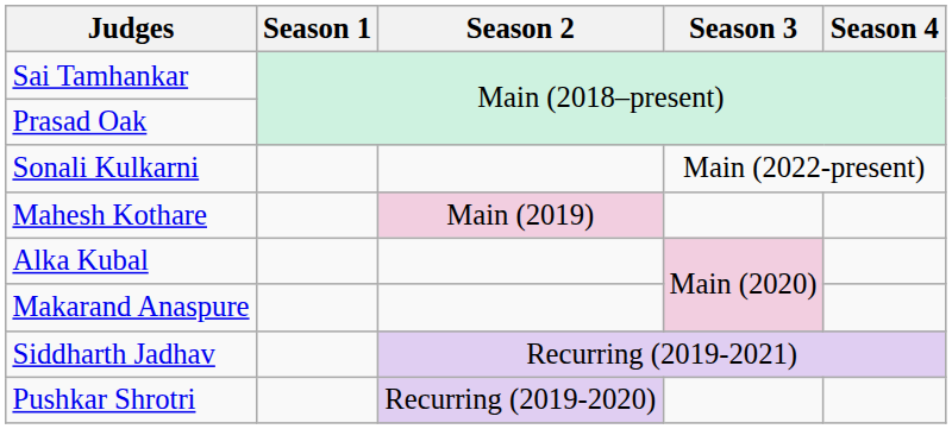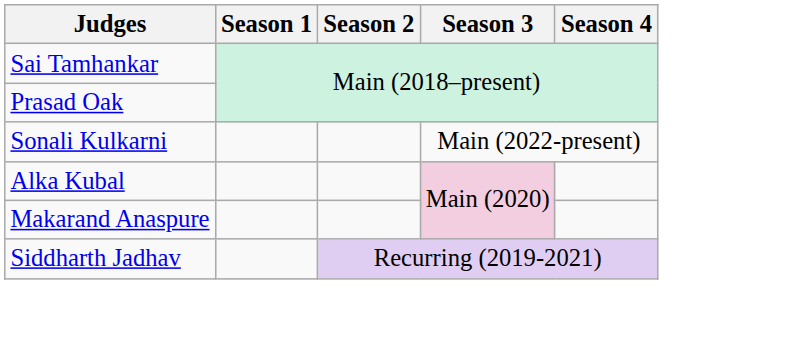 <table class="wikitable sortable">
 <tr>
 <th>Judges</th>
 <th>Season 1</th>
 <th>Season 2</th>
 <th>Season 3</th>
 <th>Season 4</th>
 </tr>
 <tr>
 <td><a href='#'>Sai Tamhankar</a></td>
 <td colspan="4" rowspan="2" align="center" bgcolor="#CEF2E0">Main (2018–present)</td>
 </tr>
 <tr>
 <td><a href='#'>Prasad Oak</a></td>
 </tr>
 <tr>
 <td><a href='#'>Sonali Kulkarni</a></td>
 <td align="center"></td>
 <td align="center"></td>
 <td colspan="2" align="center">Main (2022-present)</td>
 </tr>
 <tr>
-<td><a href='#'>Mahesh Kothare</a></td>
-<td></td>
-<td align="center" bgcolor="F2CEE0">Main (2019)</td>
-<td></td>
-<td></td>
-</tr>
-<tr>
 <td><a href='#'>Alka Kubal</a></td>
 <td></td>
 <td></td>
 <td rowspan="2" align="center" bgcolor="F2CEE0">Main (2020)</td>
 <td></td>
 </tr>
 <tr>
 <td><a href='#'>Makarand Anaspure</a></td>
 <td></td>
 <td></td>
 <td></td>
 </tr>
 <tr>
 <td><a href='#'>Siddharth Jadhav</a></td>
 <td></td>
 <td colspan="3" align="center" bgcolor="#E0CEF2">Recurring (2019-2021)</td>
 </tr>
-<tr>
-<td><a href='#'>Pushkar Shrotri</a></td>
-<td></td>
-<td align="center" bgcolor="#E0CEF2">Recurring (2019-2020)</td>
-<td></td>
-<td></td>
-</tr>
 </table>
